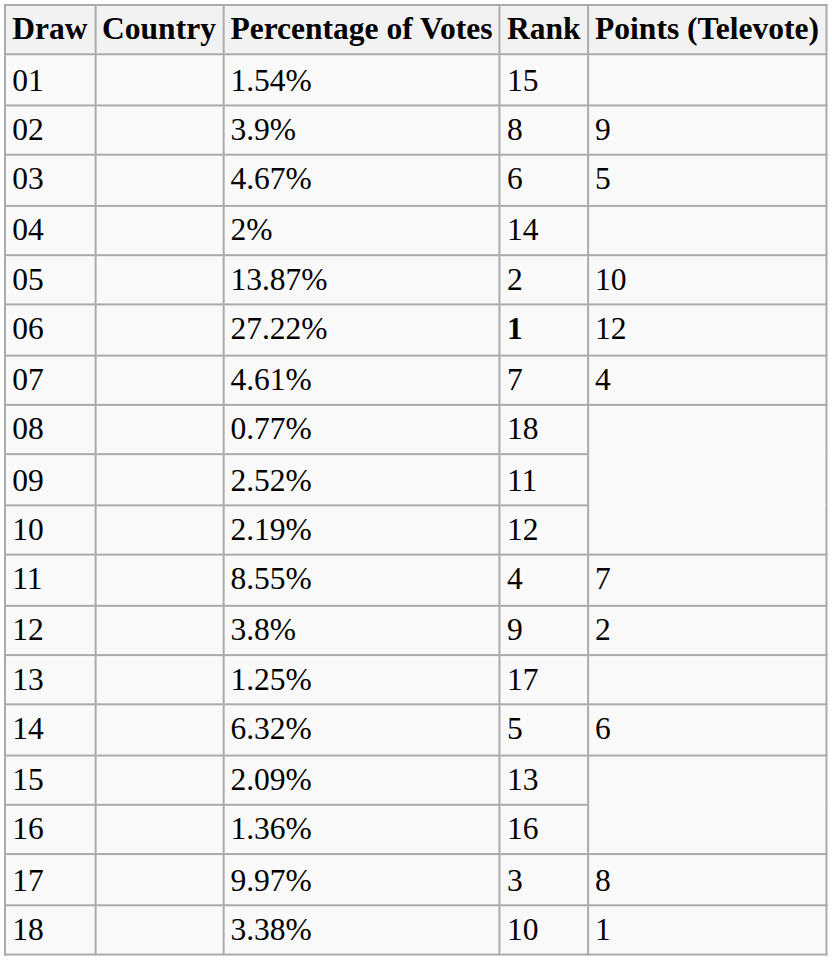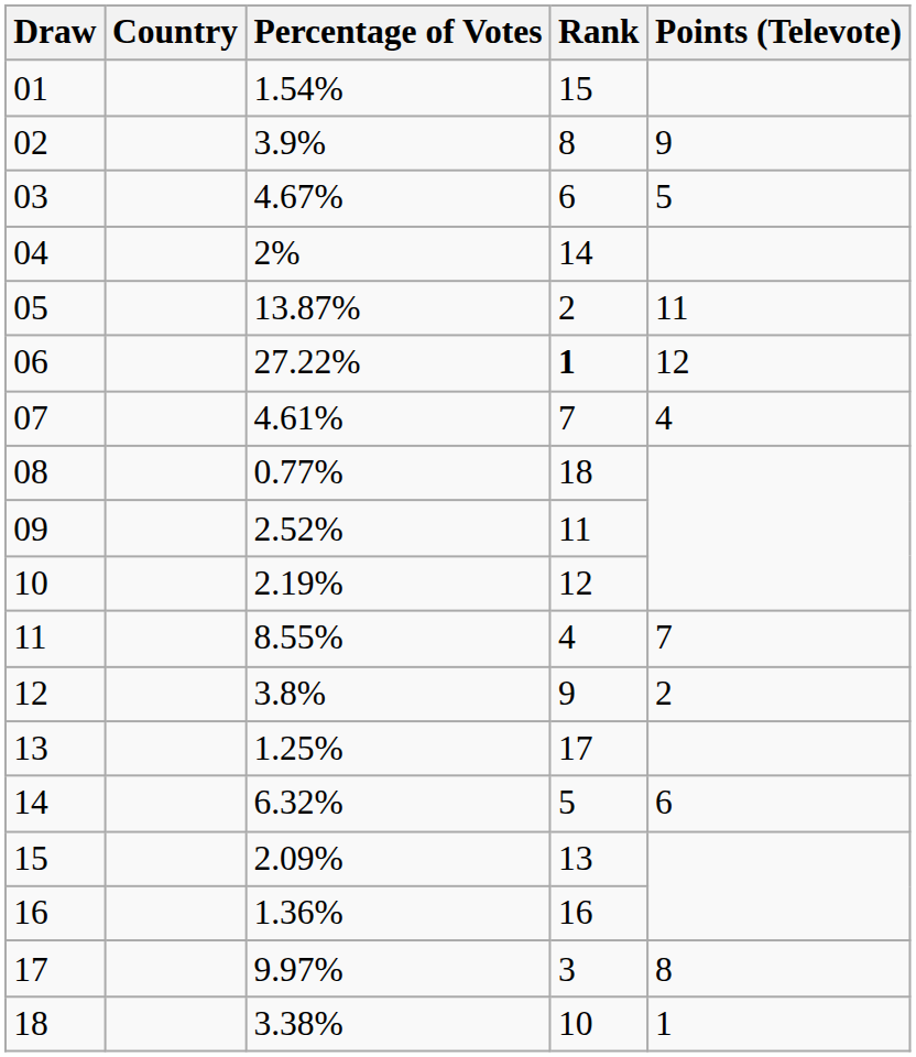 <table class="wikitable sortable">
 <tr>
 <th>Draw</th>
 <th>Country</th>
 <th>Percentage of Votes</th>
 <th>Rank</th>
 <th>Points (Televote)</th>
 </tr>
 <tr>
 <td>01</td>
 <td></td>
 <td>1.54%</td>
 <td>15</td>
 <td></td>
 </tr>
 <tr>
 <td>02</td>
 <td></td>
 <td>3.9%</td>
 <td>8</td>
 <td>9</td>
 </tr>
 <tr>
 <td>03</td>
 <td></td>
 <td>4.67%</td>
 <td>6</td>
 <td>5</td>
 </tr>
 <tr>
 <td>04</td>
 <td></td>
 <td>2%</td>
 <td>14</td>
 <td></td>
 </tr>
 <tr>
 <td>05</td>
 <td></td>
 <td>13.87%</td>
 <td>2</td>
-<td>10</td>
+<td>11</td>
 </tr>
 <tr>
 <td>06</td>
 <td></td>
 <td>27.22%</td>
 <td><strong>1</strong></td>
 <td>12</td>
 </tr>
 <tr>
 <td>07</td>
 <td></td>
 <td>4.61%</td>
 <td>7</td>
 <td>4</td>
 </tr>
 <tr>
 <td>08</td>
 <td></td>
 <td>0.77%</td>
 <td>18</td>
 <td rowspan="3"></td>
 </tr>
 <tr>
 <td>09</td>
 <td></td>
 <td>2.52%</td>
 <td>11</td>
 </tr>
 <tr>
 <td>10</td>
 <td></td>
 <td>2.19%</td>
 <td>12</td>
 </tr>
 <tr>
 <td>11</td>
 <td></td>
 <td>8.55%</td>
 <td>4</td>
 <td>7</td>
 </tr>
 <tr>
 <td>12</td>
 <td></td>
 <td>3.8%</td>
 <td>9</td>
 <td>2</td>
 </tr>
 <tr>
 <td>13</td>
 <td></td>
 <td>1.25%</td>
 <td>17</td>
 <td></td>
 </tr>
 <tr>
 <td>14</td>
 <td></td>
 <td>6.32%</td>
 <td>5</td>
 <td>6</td>
 </tr>
 <tr>
 <td>15</td>
 <td></td>
 <td>2.09%</td>
 <td>13</td>
 <td rowspan="2"></td>
 </tr>
 <tr>
 <td>16</td>
 <td></td>
 <td>1.36%</td>
 <td>16</td>
 </tr>
 <tr>
 <td>17</td>
 <td></td>
 <td>9.97%</td>
 <td>3</td>
 <td>8</td>
 </tr>
 <tr>
 <td>18</td>
 <td></td>
 <td>3.38%</td>
 <td>10</td>
 <td>1</td>
 </tr>
 </table>
